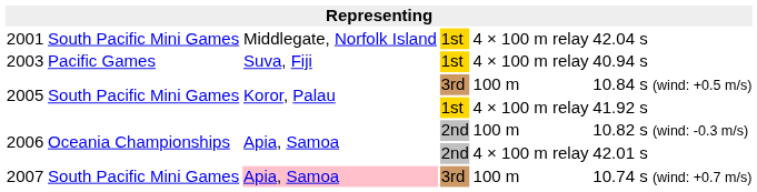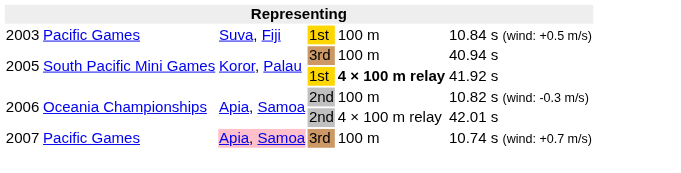 <table>
 <tr>
 <th bgcolor="#eeeeee" colspan="6">Representing </th>
-</tr>
-<tr>
-<td>2001</td>
-<td><a href='#'>South Pacific Mini Games</a></td>
-<td>Middlegate, <a href='#'>Norfolk Island</a></td>
-<td bgcolor=gold>1st</td>
-<td>4 × 100 m relay</td>
-<td>42.04 s</td>
 </tr>
 <tr>
 <td>2003</td>
 <td><a href='#'>Pacific Games</a></td>
 <td><a href='#'>Suva</a>, <a href='#'>Fiji</a></td>
 <td bgcolor=gold>1st</td>
-<td>4 × 100 m relay</td>
-<td>40.94 s</td>
+<td>100 m</td>
+<td>10.84 s <small>(wind: +0.5 m/s)</small></td>
 </tr>
 <tr>
 <td rowspan=2>2005</td>
 <td rowspan=2><a href='#'>South Pacific Mini Games</a></td>
 <td rowspan=2><a href='#'>Koror</a>, <a href='#'>Palau</a></td>
 <td bgcolor=cc9966>3rd</td>
 <td>100 m</td>
-<td>10.84 s <small>(wind: +0.5 m/s)</small></td>
+<td>40.94 s</td>
 </tr>
 <tr>
 <td bgcolor=gold>1st</td>
-<td>4 × 100 m relay</td>
+<td><strong>4 × 100 m relay</strong></td>
 <td>41.92 s</td>
 </tr>
 <tr>
 <td rowspan=2>2006</td>
 <td rowspan=2><a href='#'>Oceania Championships</a></td>
 <td rowspan=2><a href='#'>Apia</a>, <a href='#'>Samoa</a></td>
 <td bgcolor=silver>2nd</td>
 <td>100 m</td>
 <td>10.82 s <small>(wind: -0.3 m/s)</small></td>
 </tr>
 <tr>
 <td bgcolor=silver>2nd</td>
 <td>4 × 100 m relay</td>
 <td>42.01 s</td>
 </tr>
 <tr>
 <td>2007</td>
-<td><a href='#'>South Pacific Mini Games</a></td>
+<td><a href='#'>Pacific Games</a></td>
 <td style="background: pink;"><a href='#'>Apia</a>, <a href='#'>Samoa</a></td>
 <td bgcolor=cc9966>3rd</td>
 <td>100 m</td>
 <td>10.74 s <small>(wind: +0.7 m/s)</small></td>
 </tr>
 </table>
